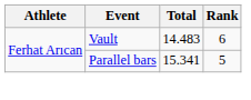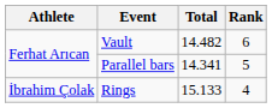 <table class="wikitable" style="font-size:90%">
 <tr>
 <th>Athlete</th>
 <th>Event</th>
 <th>Total</th>
 <th>Rank</th>
 </tr>
 <tr align=center>
 <td align=left rowspan=2><a href='#'>Ferhat Arıcan</a></td>
 <td align=left><a href='#'>Vault</a></td>
-<td>14.483</td>
+<td>14.482</td>
 <td>6</td>
 </tr>
 <tr align=center>
 <td align=left><a href='#'>Parallel bars</a></td>
-<td>15.341</td>
+<td>14.341</td>
 <td>5</td>
 </tr>
+<tr align=center>
+<td align=left><a href='#'>İbrahim Çolak</a></td>
+<td align=left><a href='#'>Rings</a></td>
+<td>15.133</td>
+<td>4</td>
+</tr>
 </table>
